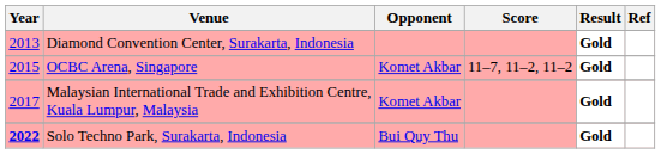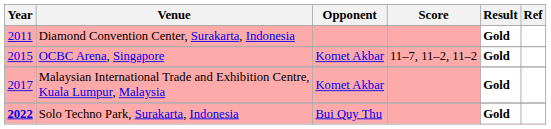 <table class="sortable wikitable" style="font-size: 90%;">
 <tr>
 <th>Year</th>
 <th>Venue</th>
 <th>Opponent</th>
 <th>Score</th>
 <th>Result</th>
 <th>Ref</th>
 </tr>
 <tr>
 </tr>
 <tr style="background:#FFAAAA">
-<td align="center"><a href='#'>2013</a></td>
+<td align="center"><a href='#'>2011</a></td>
 <td align="left">Diamond Convention Center, <a href='#'>Surakarta</a>, <a href='#'>Indonesia</a></td>
 <td></td>
 <td></td>
 <td style="text-align:left; background:white"> <strong>Gold</strong></td>
 <td style="text-align:center; background:white"></td>
 </tr>
 <tr>
 </tr>
 <tr style="background:#FFAAAA">
 <td align="center"><a href='#'>2015</a></td>
 <td align="left"><a href='#'>OCBC Arena</a>, <a href='#'>Singapore</a></td>
 <td align="left"> <a href='#'>Komet Akbar</a></td>
 <td>11–7, 11–2, 11–2</td>
 <td style="text-align:left; background:white"> <strong>Gold</strong></td>
 <td style="text-align:center; background:white"></td>
 </tr>
 <tr>
 </tr>
 <tr style="background:#FFAAAA">
 <td align="center"><a href='#'>2017</a></td>
 <td align="left">Malaysian International Trade and Exhibition Centre,<br> <a href='#'>Kuala Lumpur</a>, <a href='#'>Malaysia</a></td>
 <td align="left"> <a href='#'>Komet Akbar</a></td>
 <td></td>
 <td style="text-align:left; background:white"> <strong>Gold</strong></td>
 <td style="text-align:center; background:white"></td>
 </tr>
 <tr>
 </tr>
 <tr style="background:#FFAAAA">
 <td align="center"><strong><a href='#'>2022</a></strong></td>
 <td align="left">Solo Techno Park, <a href='#'>Surakarta</a>, <a href='#'>Indonesia</a></td>
 <td align="left"> <a href='#'>Bui Quy Thu</a></td>
 <td></td>
 <td style="text-align:left; background:white"> <strong>Gold</strong></td>
 <td style="text-align:center; background:white"></td>
 </tr>
 </table>
